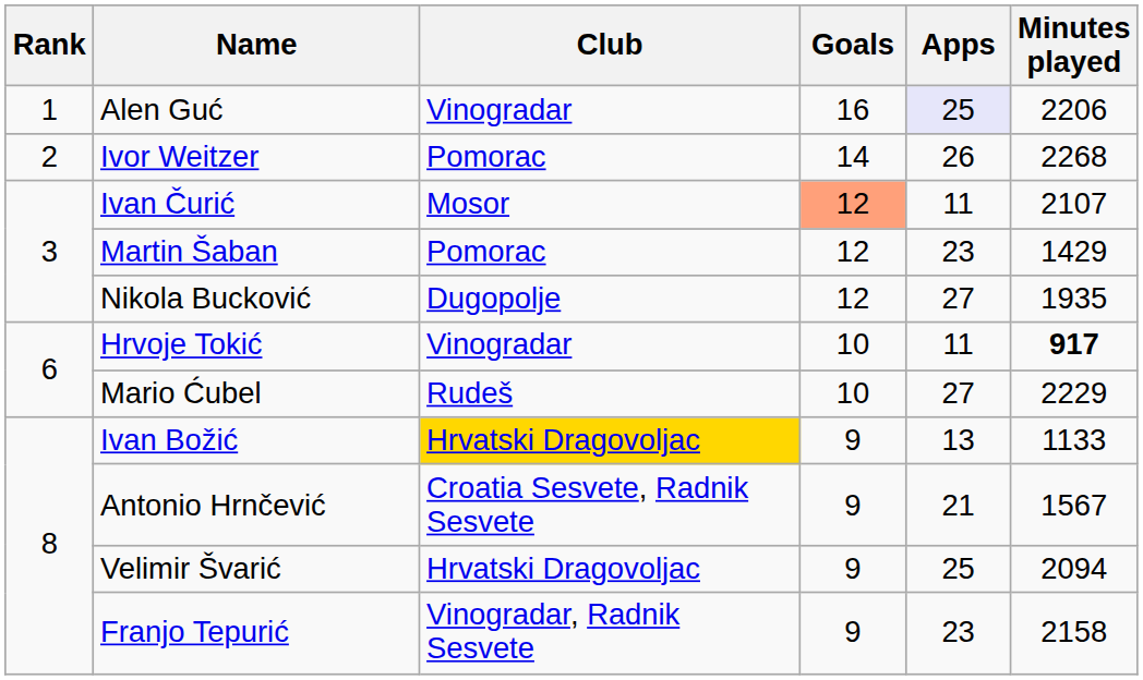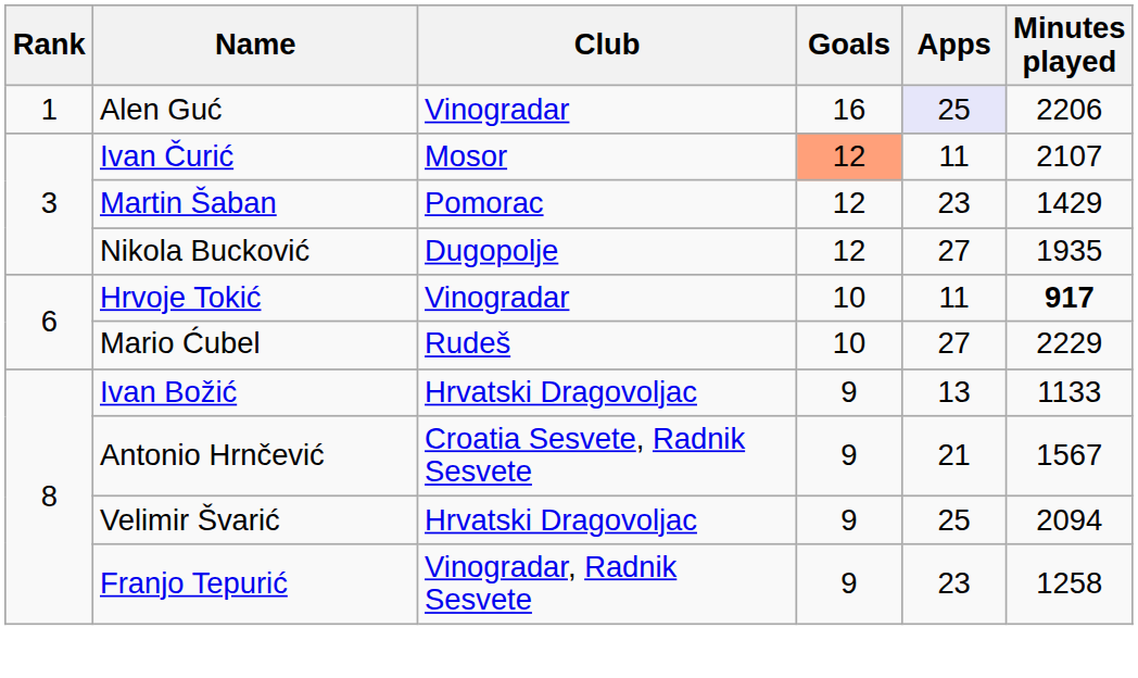 <table class="wikitable" style="text-align: center;">
 <tr>
 <th width=40>Rank</th>
 <th width=180>Name</th>
 <th width=210>Club</th>
 <th width=50>Goals</th>
 <th width=50>Apps</th>
 <th width=50>Minutes played</th>
 </tr>
 <tr>
 <td rowspan=1>1</td>
 <td align="left"> Alen Guć</td>
 <td align="left"><a href='#'>Vinogradar</a></td>
 <td>16</td>
 <td style="background: lavender;">25</td>
 <td>2206</td>
-</tr>
-<tr>
-<td rowspan=1>2</td>
-<td align="left"> <a href='#'>Ivor Weitzer</a></td>
-<td align="left"><a href='#'>Pomorac</a></td>
-<td>14</td>
-<td>26</td>
-<td>2268</td>
 </tr>
 <tr>
 <td rowspan=3>3</td>
 <td align="left"> <a href='#'>Ivan Čurić</a></td>
 <td align="left"><a href='#'>Mosor</a></td>
 <td style="background: lightsalmon;">12</td>
 <td>11</td>
 <td>2107</td>
 </tr>
 <tr>
 <td align="left"> <a href='#'>Martin Šaban</a></td>
 <td align="left"><a href='#'>Pomorac</a></td>
 <td>12</td>
 <td>23</td>
 <td>1429</td>
 </tr>
 <tr>
 <td align="left"> Nikola Bucković</td>
 <td align="left"><a href='#'>Dugopolje</a></td>
 <td>12</td>
 <td>27</td>
 <td>1935</td>
 </tr>
 <tr>
 <td rowspan=2>6</td>
 <td align="left"> <a href='#'>Hrvoje Tokić</a></td>
 <td align="left"><a href='#'>Vinogradar</a></td>
 <td>10</td>
 <td>11</td>
 <td><strong>917</strong></td>
 </tr>
 <tr>
 <td align="left"> Mario Ćubel</td>
 <td align="left"><a href='#'>Rudeš</a></td>
 <td>10</td>
 <td>27</td>
 <td>2229</td>
 </tr>
 <tr>
 <td rowspan=4>8</td>
 <td align="left"> <a href='#'>Ivan Božić</a></td>
-<td align="left" style="background: gold;"><a href='#'>Hrvatski Dragovoljac</a></td>
+<td align="left"><a href='#'>Hrvatski Dragovoljac</a></td>
 <td>9</td>
 <td>13</td>
 <td>1133</td>
 </tr>
 <tr>
 <td align="left"> Antonio Hrnčević</td>
 <td align="left"><a href='#'>Croatia Sesvete</a>, <a href='#'>Radnik Sesvete</a></td>
 <td>9</td>
 <td>21</td>
 <td>1567</td>
 </tr>
 <tr>
 <td align="left"> Velimir Švarić</td>
 <td align="left"><a href='#'>Hrvatski Dragovoljac</a></td>
 <td>9</td>
 <td>25</td>
 <td>2094</td>
 </tr>
 <tr>
 <td align="left"> <a href='#'>Franjo Tepurić</a></td>
 <td align="left"><a href='#'>Vinogradar</a>, <a href='#'>Radnik Sesvete</a></td>
 <td>9</td>
 <td>23</td>
-<td>2158</td>
+<td>1258</td>
 </tr>
 </table>
